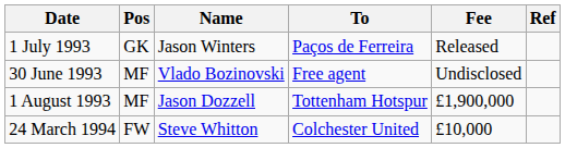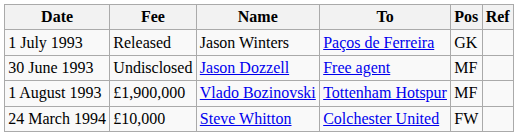 <table class="wikitable">
 <tr>
 <th>Date</th>
-<th>Pos</th>
+<th>Fee</th>
 <th>Name</th>
 <th>To</th>
-<th>Fee</th>
+<th>Pos</th>
 <th>Ref</th>
 </tr>
 <tr>
 <td>1 July 1993</td>
-<td>GK</td>
+<td>Released</td>
 <td>Jason Winters</td>
 <td><a href='#'>Paços de Ferreira</a></td>
-<td>Released</td>
+<td>GK</td>
 <td></td>
 </tr>
 <tr>
 <td>30 June 1993</td>
+<td>Undisclosed</td>
+<td><a href='#'>Jason Dozzell</a></td>
+<td><a href='#'>Free agent</a></td>
 <td>MF</td>
-<td><a href='#'>Vlado Bozinovski</a></td>
-<td><a href='#'>Free agent</a></td>
-<td>Undisclosed</td>
 <td></td>
 </tr>
 <tr>
 <td>1 August 1993</td>
+<td>£1,900,000</td>
+<td><a href='#'>Vlado Bozinovski</a></td>
+<td><a href='#'>Tottenham Hotspur</a></td>
 <td>MF</td>
-<td><a href='#'>Jason Dozzell</a></td>
-<td><a href='#'>Tottenham Hotspur</a></td>
-<td>£1,900,000</td>
 <td></td>
 </tr>
 <tr>
 <td>24 March 1994</td>
-<td>FW</td>
+<td>£10,000</td>
 <td><a href='#'>Steve Whitton</a></td>
 <td><a href='#'>Colchester United</a></td>
-<td>£10,000</td>
+<td>FW</td>
 <td></td>
 </tr>
 </table>
